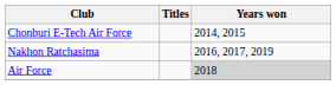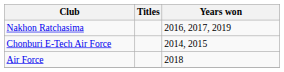 <table class="wikitable sortable" style="font-size: 95%;">
 <tr>
 <th width="200">Club</th>
 <th width="30">Titles</th>
 <th width="180">Years won</th>
 </tr>
 <tr>
+<td> <a href='#'>Nakhon Ratchasima</a></td>
+<td></td>
+<td>2016, 2017, 2019</td>
+</tr>
+<tr>
 <td> <a href='#'>Chonburi E-Tech Air Force</a></td>
 <td></td>
 <td>2014, 2015</td>
 </tr>
 <tr>
-<td> <a href='#'>Nakhon Ratchasima</a></td>
-<td></td>
-<td>2016, 2017, 2019</td>
-</tr>
-<tr>
 <td> <a href='#'>Air Force</a></td>
 <td></td>
-<td style="background: lightgrey;">2018</td>
+<td>2018</td>
 </tr>
 <tr>
 </tr>
 </table>
